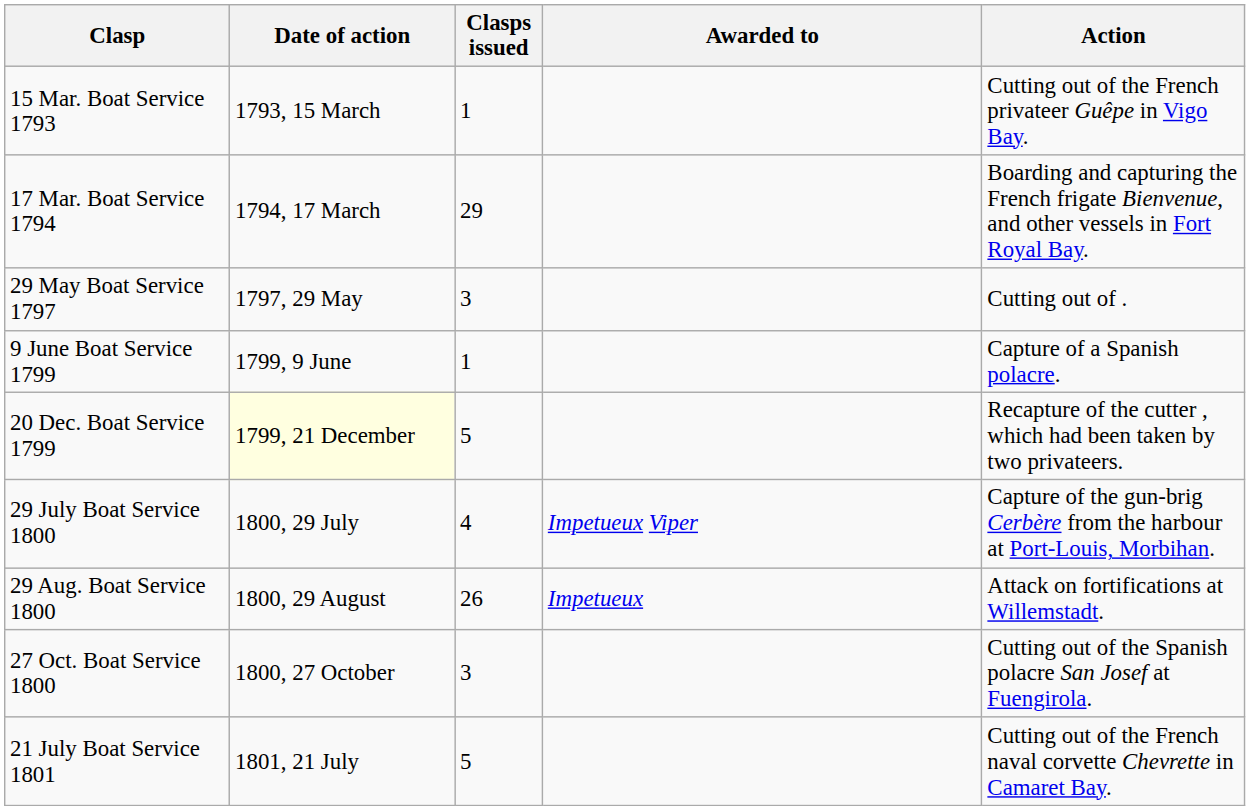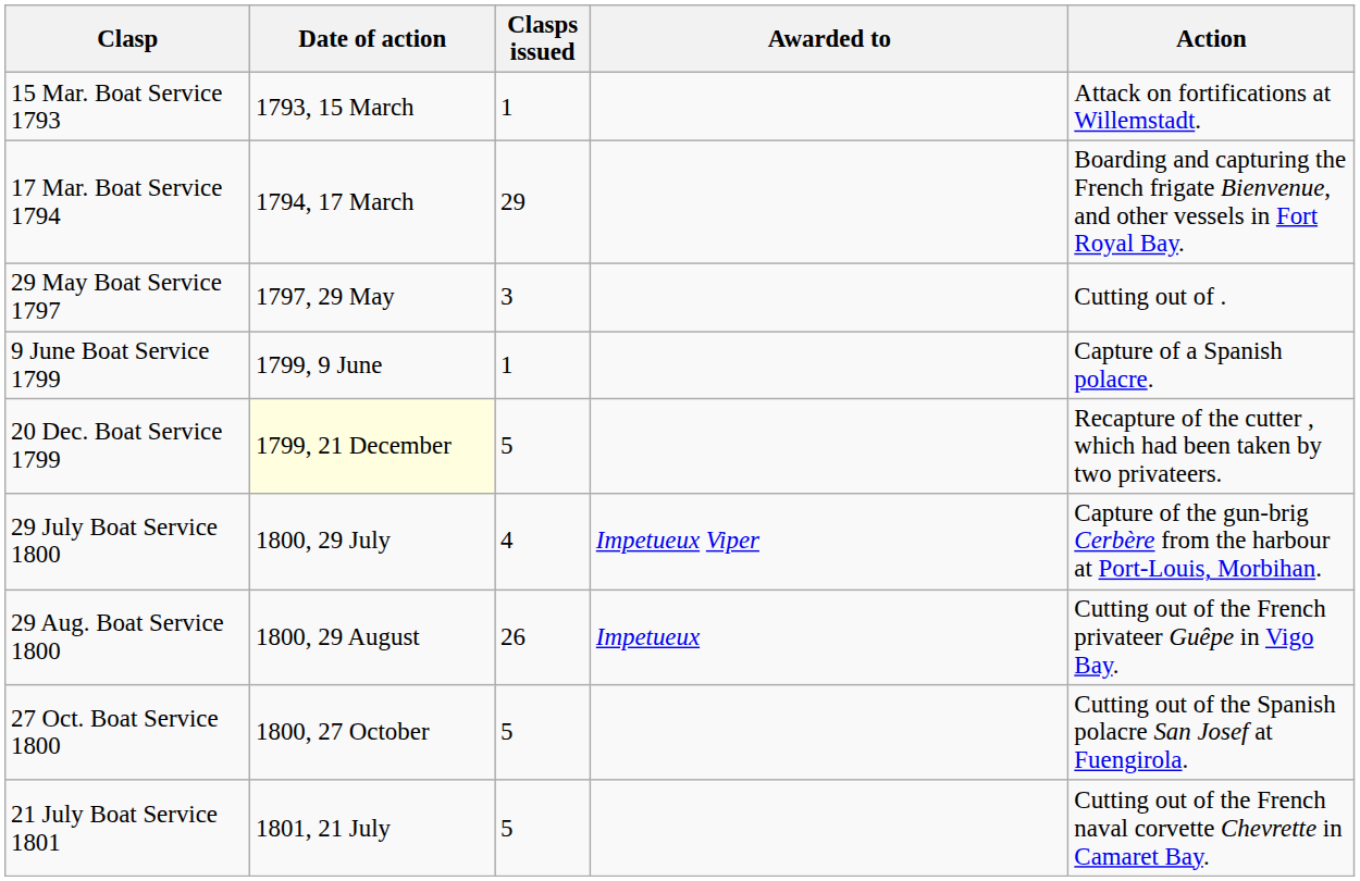 <table class ="wikitable sortable">
 <tr>
 <th width=150>Clasp</th>
 <th width=150>Date of action</th>
 <th>Clasps issued</th>
 <th width=300>Awarded to</th>
 <th>Action</th>
 </tr>
 <tr>
 <td>15 Mar. Boat Service 1793</td>
 <td>1793, 15 March</td>
 <td>1</td>
 <td></td>
-<td>Cutting out of the French privateer <em>Guêpe</em> in <a href='#'>Vigo Bay</a>.</td>
+<td>Attack on fortifications at <a href='#'>Willemstadt</a>.</td>
 </tr>
 <tr>
 <td>17 Mar. Boat Service 1794</td>
 <td>1794, 17 March</td>
 <td>29</td>
 <td>                                                    </td>
 <td>Boarding and capturing the French frigate <em>Bienvenue</em>, and other vessels in <a href='#'>Fort Royal Bay</a>.</td>
 </tr>
 <tr>
 <td>29 May Boat Service 1797</td>
 <td>1797, 29 May</td>
 <td>3</td>
 <td>  </td>
 <td>Cutting out of .</td>
 </tr>
 <tr>
 <td>9 June Boat Service 1799</td>
 <td>1799, 9 June</td>
 <td>1</td>
 <td></td>
 <td>Capture of a Spanish <a href='#'>polacre</a>.</td>
 </tr>
 <tr>
 <td>20 Dec. Boat Service 1799</td>
 <td style="background: lightyellow;">1799, 21 December</td>
 <td>5</td>
 <td></td>
 <td>Recapture of the cutter , which had been taken by two privateers.</td>
 </tr>
 <tr>
 <td>29 July Boat Service 1800</td>
 <td>1800, 29 July</td>
 <td>4</td>
 <td>  <a href='#'><em>Impetueux</em></a>  <a href='#'><em>Viper</em></a></td>
 <td>Capture of the gun-brig <a href='#'><em>Cerbère</em></a> from the harbour at <a href='#'>Port-Louis, Morbihan</a>.</td>
 </tr>
 <tr>
 <td>29 Aug. Boat Service 1800</td>
 <td>1800, 29 August</td>
 <td>26</td>
 <td>          <em><a href='#'>Impetueux</a></em>      </td>
-<td>Attack on fortifications at <a href='#'>Willemstadt</a>.</td>
+<td>Cutting out of the French privateer <em>Guêpe</em> in <a href='#'>Vigo Bay</a>.</td>
 </tr>
 <tr>
 <td>27 Oct. Boat Service 1800</td>
 <td>1800, 27 October</td>
-<td>3</td>
+<td>5</td>
 <td></td>
 <td>Cutting out of the Spanish polacre <em>San Josef</em> at <a href='#'>Fuengirola</a>.</td>
 </tr>
 <tr>
 <td>21 July Boat Service 1801</td>
 <td>1801, 21 July</td>
 <td>5</td>
 <td>      </td>
 <td>Cutting out of the French naval corvette <em>Chevrette</em> in <a href='#'>Camaret Bay</a>.</td>
 </tr>
 </table>
